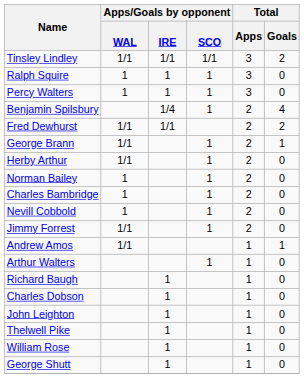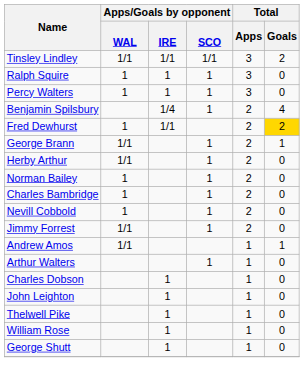 <table class="wikitable sortable" style="text-align: center;">
 <tr>
 <th rowspan=2>Name</th>
 <th colspan=3>Apps/Goals by opponent</th>
 <th colspan=2>Total</th>
 </tr>
 <tr>
 <th><br><a href='#'>WAL</a></th>
 <th><br><a href='#'>IRE</a></th>
 <th><br><a href='#'>SCO</a></th>
 <th>Apps</th>
 <th>Goals</th>
 </tr>
 <tr>
 <td align=left><a href='#'>Tinsley Lindley</a></td>
 <td>1/1</td>
 <td>1/1</td>
 <td>1/1</td>
 <td>3</td>
 <td>2</td>
 </tr>
 <tr>
 <td align=left><a href='#'>Ralph Squire</a></td>
 <td>1</td>
 <td>1</td>
 <td>1</td>
 <td>3</td>
 <td>0</td>
 </tr>
 <tr>
 <td align=left><a href='#'>Percy Walters</a></td>
 <td>1</td>
 <td>1</td>
 <td>1</td>
 <td>3</td>
 <td>0</td>
 </tr>
 <tr>
 <td align=left><a href='#'>Benjamin Spilsbury</a></td>
 <td></td>
 <td>1/4</td>
 <td>1</td>
 <td>2</td>
 <td>4</td>
 </tr>
 <tr>
 <td align=left><a href='#'>Fred Dewhurst</a></td>
-<td>1/1</td>
+<td>1</td>
 <td>1/1</td>
 <td></td>
 <td>2</td>
-<td>2</td>
+<td style="background: gold;">2</td>
 </tr>
 <tr>
 <td align=left><a href='#'>George Brann</a></td>
 <td>1/1</td>
 <td></td>
 <td>1</td>
 <td>2</td>
 <td>1</td>
 </tr>
 <tr>
 <td align=left><a href='#'>Herby Arthur</a></td>
 <td>1/1</td>
 <td></td>
 <td>1</td>
 <td>2</td>
 <td>0</td>
 </tr>
 <tr>
 <td align=left><a href='#'>Norman Bailey</a></td>
 <td>1</td>
 <td></td>
 <td>1</td>
 <td>2</td>
 <td>0</td>
 </tr>
 <tr>
 <td align=left><a href='#'>Charles Bambridge</a></td>
 <td>1</td>
 <td></td>
 <td>1</td>
 <td>2</td>
 <td>0</td>
 </tr>
 <tr>
 <td align=left><a href='#'>Nevill Cobbold</a></td>
 <td>1</td>
 <td></td>
 <td>1</td>
 <td>2</td>
 <td>0</td>
 </tr>
 <tr>
 <td align=left><a href='#'>Jimmy Forrest</a></td>
 <td>1/1</td>
 <td></td>
 <td>1</td>
 <td>2</td>
 <td>0</td>
 </tr>
 <tr>
 <td align=left><a href='#'>Andrew Amos</a></td>
 <td>1/1</td>
 <td></td>
 <td></td>
 <td>1</td>
 <td>1</td>
 </tr>
 <tr>
 <td align=left><a href='#'>Arthur Walters</a></td>
 <td></td>
 <td></td>
 <td>1</td>
 <td>1</td>
 <td>0</td>
 </tr>
 <tr>
-<td align=left><a href='#'>Richard Baugh</a></td>
-<td></td>
-<td>1</td>
-<td></td>
-<td>1</td>
-<td>0</td>
-</tr>
-<tr>
 <td align=left><a href='#'>Charles Dobson</a></td>
 <td></td>
 <td>1</td>
 <td></td>
 <td>1</td>
 <td>0</td>
 </tr>
 <tr>
 <td align=left><a href='#'>John Leighton</a></td>
 <td></td>
 <td>1</td>
 <td></td>
 <td>1</td>
 <td>0</td>
 </tr>
 <tr>
 <td align=left><a href='#'>Thelwell Pike</a></td>
 <td></td>
 <td>1</td>
 <td></td>
 <td>1</td>
 <td>0</td>
 </tr>
 <tr>
 <td align=left><a href='#'>William Rose</a></td>
 <td></td>
 <td>1</td>
 <td></td>
 <td>1</td>
 <td>0</td>
 </tr>
 <tr>
 <td align=left><a href='#'>George Shutt</a></td>
 <td></td>
 <td>1</td>
 <td></td>
 <td>1</td>
 <td>0</td>
 </tr>
 <tr>
 </tr>
 </table>
